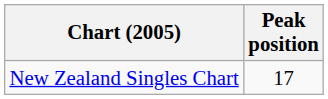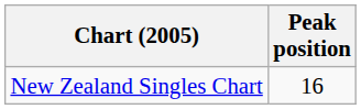 <table class="wikitable">
 <tr>
 <th>Chart (2005)</th>
 <th>Peak<br>position</th>
 </tr>
 <tr>
 <td><a href='#'>New Zealand Singles Chart</a></td>
-<td align="center">17</td>
+<td align="center">16</td>
 </tr>
 </table>
